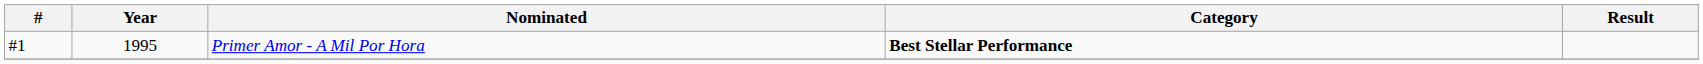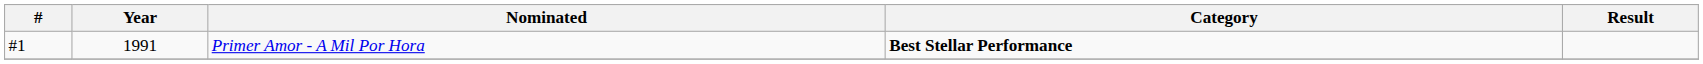 <table class="wikitable" width=100%>
 <tr>
 <th width="2.5%">#</th>
 <th width="5%">Year</th>
 <th width="25%">Nominated</th>
 <th width="25%">Category</th>
 <th width="5%">Result</th>
 </tr>
 <tr>
 <td>#1</td>
-<td rowspan="1" style="text-align:center;">1995</td>
+<td rowspan="1" style="text-align:center;">1991</td>
 <td><em><a href='#'>Primer Amor - A Mil Por Hora</a></em></td>
 <td><strong>Best Stellar Performance</strong></td>
 <td></td>
 </tr>
 <tr>
 </tr>
 </table>
